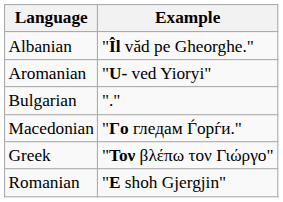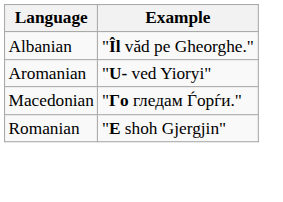 <table class="wikitable">
 <tr>
 <th>Language</th>
 <th>Example</th>
 </tr>
 <tr>
 <td>Albanian</td>
 <td>"<strong>Îl</strong> văd pe Gheorghe."</td>
 </tr>
 <tr>
 <td>Aromanian</td>
 <td>"<strong>U-</strong> ved Yioryi"</td>
 </tr>
 <tr>
-<td>Bulgarian</td>
-<td>"."</td>
-</tr>
-<tr>
 <td>Macedonian</td>
 <td>"<strong>Гo</strong> гледам Ѓорѓи."</td>
-</tr>
-<tr>
-<td>Greek</td>
-<td>"<strong>Τον</strong> βλέπω τον Γιώργο"</td>
 </tr>
 <tr>
 <td>Romanian</td>
 <td>"<strong>E</strong> shoh Gjergjin"</td>
 </tr>
 </table>
